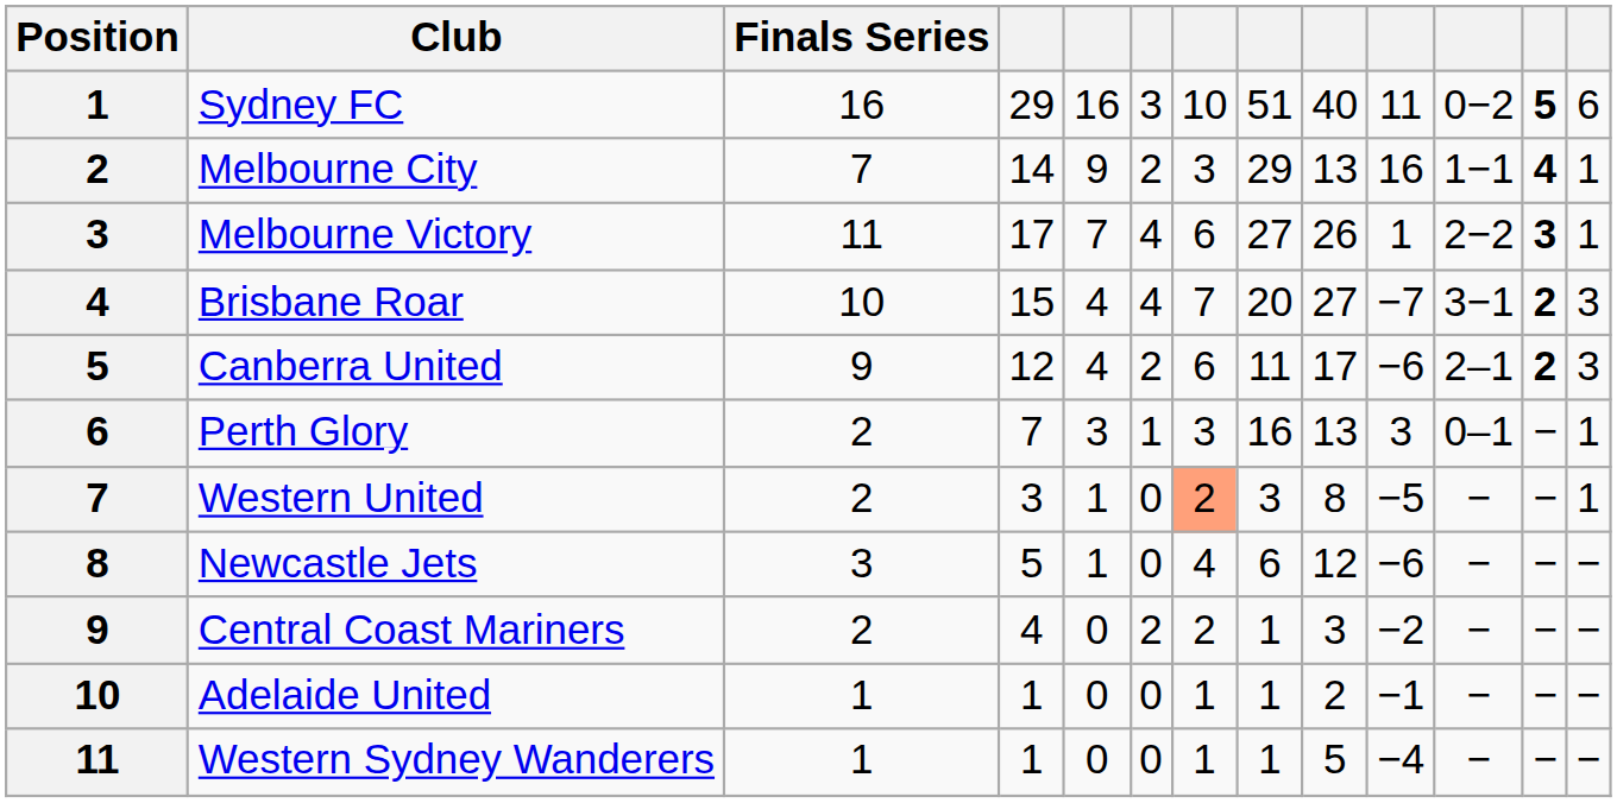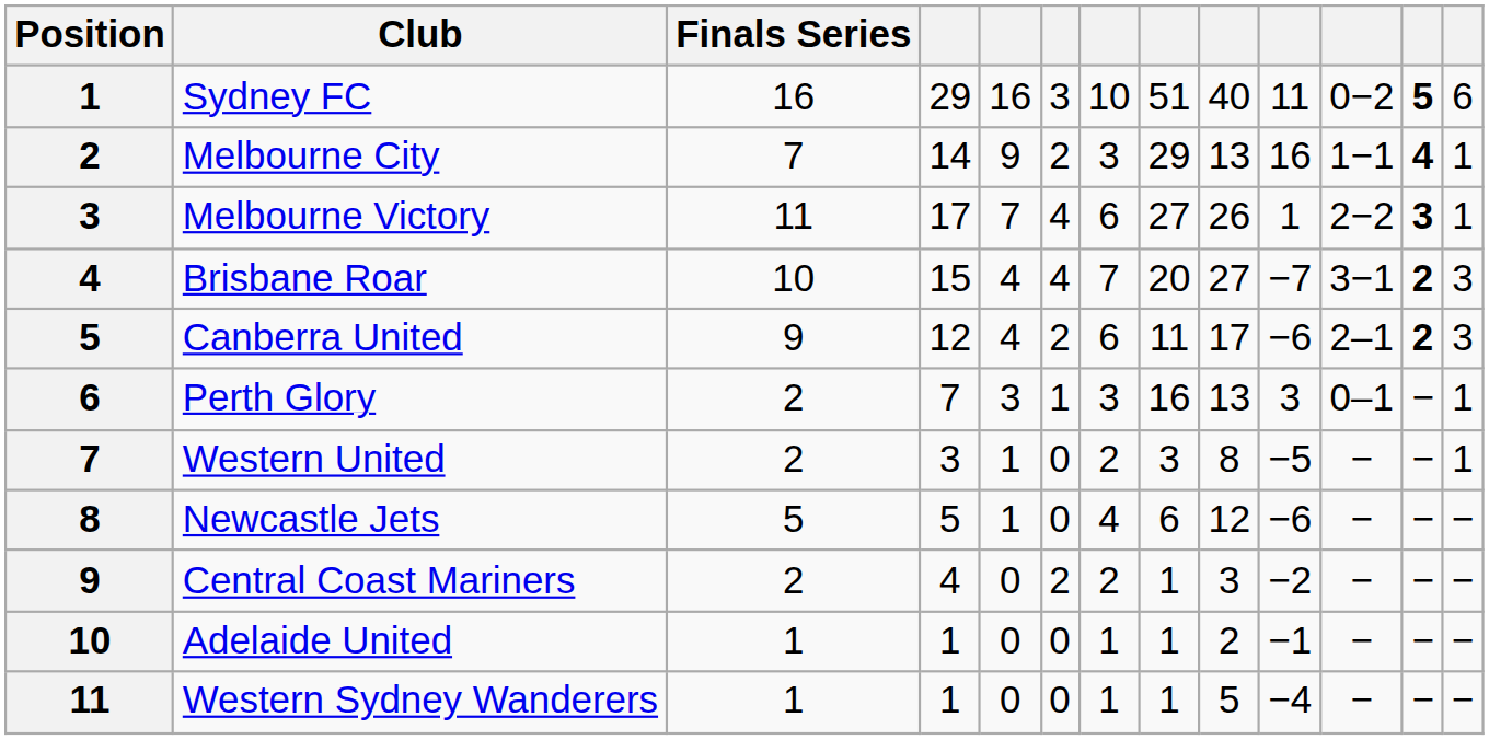 <table class="wikitable sortable" style="text-align:center;">
 <tr>
 <th class="unsortable">Position</th>
 <th class="unsortable">Club</th>
 <th class="unsortable">Finals Series</th>
 <th></th>
 <th></th>
 <th></th>
 <th></th>
 <th></th>
 <th></th>
 <th></th>
 <th></th>
 <th></th>
 <th></th>
 </tr>
 <tr>
 <th>1</th>
 <td style="text-align:left;"><a href='#'>Sydney FC</a></td>
 <td>16</td>
 <td>29</td>
 <td>16</td>
 <td>3</td>
 <td>10</td>
 <td>51</td>
 <td>40</td>
 <td>11</td>
 <td>0−2</td>
 <td><strong>5</strong></td>
 <td>6</td>
 </tr>
 <tr>
 <th>2</th>
 <td style="text-align:left;"><a href='#'>Melbourne City</a></td>
 <td>7</td>
 <td>14</td>
 <td>9</td>
 <td>2</td>
 <td>3</td>
 <td>29</td>
 <td>13</td>
 <td>16</td>
 <td>1−1</td>
 <td><strong>4</strong></td>
 <td>1</td>
 </tr>
 <tr>
 <th>3</th>
 <td style="text-align:left;"><a href='#'>Melbourne Victory</a></td>
 <td>11</td>
 <td>17</td>
 <td>7</td>
 <td>4</td>
 <td>6</td>
 <td>27</td>
 <td>26</td>
 <td>1</td>
 <td>2−2</td>
 <td><strong>3</strong></td>
 <td>1</td>
 </tr>
 <tr>
 <th>4</th>
 <td style="text-align:left;"><a href='#'>Brisbane Roar</a></td>
 <td>10</td>
 <td>15</td>
 <td>4</td>
 <td>4</td>
 <td>7</td>
 <td>20</td>
 <td>27</td>
 <td>−7</td>
 <td>3−1</td>
 <td><strong>2</strong></td>
 <td>3</td>
 </tr>
 <tr>
 <th>5</th>
 <td style="text-align:left;"><a href='#'>Canberra United</a></td>
 <td>9</td>
 <td>12</td>
 <td>4</td>
 <td>2</td>
 <td>6</td>
 <td>11</td>
 <td>17</td>
 <td>−6</td>
 <td>2–1</td>
 <td><strong>2</strong></td>
 <td>3</td>
 </tr>
 <tr>
 <th>6</th>
 <td style="text-align:left;"><a href='#'>Perth Glory</a></td>
 <td>2</td>
 <td>7</td>
 <td>3</td>
 <td>1</td>
 <td>3</td>
 <td>16</td>
 <td>13</td>
 <td>3</td>
 <td>0–1</td>
 <td>−</td>
 <td>1</td>
 </tr>
 <tr>
 <th>7</th>
 <td style="text-align:left;"><a href='#'>Western United</a></td>
 <td>2</td>
 <td>3</td>
 <td>1</td>
 <td>0</td>
-<td style="background: lightsalmon;">2</td>
+<td>2</td>
 <td>3</td>
 <td>8</td>
 <td>−5</td>
 <td>−</td>
 <td>−</td>
 <td>1</td>
 </tr>
 <tr>
 <th>8</th>
 <td style="text-align:left;"><a href='#'>Newcastle Jets</a></td>
-<td>3</td>
+<td>5</td>
 <td>5</td>
 <td>1</td>
 <td>0</td>
 <td>4</td>
 <td>6</td>
 <td>12</td>
 <td>−6</td>
 <td>−</td>
 <td>−</td>
 <td>−</td>
 </tr>
 <tr>
 <th>9</th>
 <td style="text-align:left;"><a href='#'>Central Coast Mariners</a></td>
 <td>2</td>
 <td>4</td>
 <td>0</td>
 <td>2</td>
 <td>2</td>
 <td>1</td>
 <td>3</td>
 <td>−2</td>
 <td>−</td>
 <td>−</td>
 <td>−</td>
 </tr>
 <tr>
 <th>10</th>
 <td style="text-align:left;"><a href='#'>Adelaide United</a></td>
 <td>1</td>
 <td>1</td>
 <td>0</td>
 <td>0</td>
 <td>1</td>
 <td>1</td>
 <td>2</td>
 <td>−1</td>
 <td>−</td>
 <td>−</td>
 <td>−</td>
 </tr>
 <tr>
 <th>11</th>
 <td style="text-align:left;"><a href='#'>Western Sydney Wanderers</a></td>
 <td>1</td>
 <td>1</td>
 <td>0</td>
 <td>0</td>
 <td>1</td>
 <td>1</td>
 <td>5</td>
 <td>−4</td>
 <td>−</td>
 <td>−</td>
 <td>−</td>
 </tr>
 </table>
